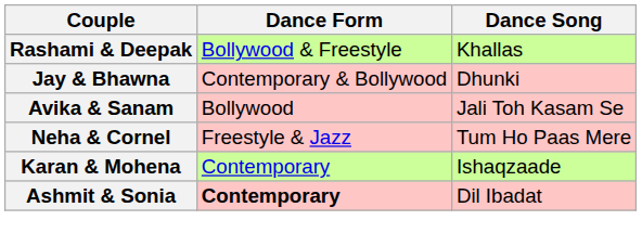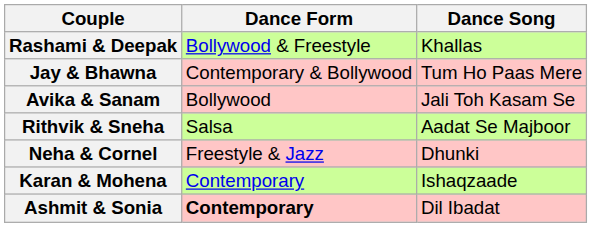 <table class="wikitable" style="text-align:left; font-size:95%; line-height:15px;">
 <tr>
 <th>Couple</th>
 <th>Dance Form</th>
 <th>Dance Song</th>
 </tr>
 <tr>
 <th>Rashami & Deepak</th>
 <td style="background:#cf9;"><a href='#'>Bollywood</a> & Freestyle</td>
 <td style="background:#cf9;">Khallas</td>
 </tr>
 <tr>
 <th>Jay & Bhawna</th>
 <td style="background:#ffc6c6;">Contemporary & Bollywood</td>
-<td style="background:#ffc6c6;">Dhunki</td>
+<td style="background:#ffc6c6;">Tum Ho Paas Mere</td>
 </tr>
 <tr>
 <th>Avika & Sanam</th>
 <td style="background:#ffc6c6;">Bollywood</td>
 <td style="background:#ffc6c6;">Jali Toh Kasam Se</td>
 </tr>
 <tr>
+<th>Rithvik & Sneha</th>
+<td style="background:#cf9;">Salsa</td>
+<td style="background:#cf9;">Aadat Se Majboor</td>
+</tr>
+<tr>
 <th>Neha & Cornel</th>
 <td style="background:#ffc6c6;">Freestyle & <a href='#'>Jazz</a></td>
-<td style="background:#ffc6c6;">Tum Ho Paas Mere</td>
+<td style="background:#ffc6c6;">Dhunki</td>
 </tr>
 <tr>
 <th>Karan & Mohena</th>
 <td style="background:#cf9;"><a href='#'>Contemporary</a></td>
 <td style="background:#cf9;">Ishaqzaade</td>
 </tr>
 <tr>
 <th>Ashmit & Sonia</th>
 <td style="background:#ffc6c6;"><strong>Contemporary</strong></td>
 <td style="background:#ffc6c6;">Dil Ibadat</td>
 </tr>
 </table>
